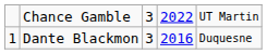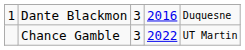 <table class="wikitable">
 <tr>
+</tr>
+<tr>
+<td>1</td>
+<td>Dante Blackmon</td>
+<td>3</td>
+<td><a href='#'>2016</a></td>
+<td style="font-size:80%;">Duquesne</td>
 </tr>
 <tr>
 <td></td>
 <td>Chance Gamble</td>
 <td>3</td>
 <td><a href='#'>2022</a></td>
 <td style="font-size:80%;">UT Martin</td>
 </tr>
-<tr>
-<td>1</td>
-<td>Dante Blackmon</td>
-<td>3</td>
-<td><a href='#'>2016</a></td>
-<td style="font-size:80%;">Duquesne</td>
-</tr>
 </table>
